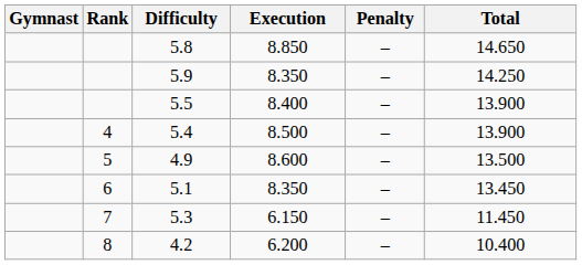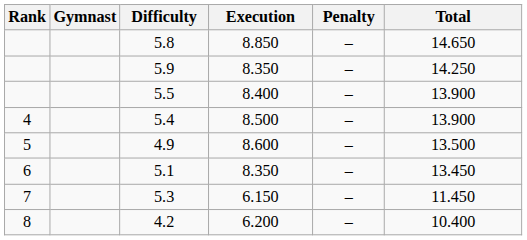 <table class="wikitable" style="text-align:center">
 <tr>
+<th>Rank</th>
 <th>Gymnast</th>
-<th>Rank</th>
 <th style="width:5em">Difficulty</th>
 <th style="width:6em">Execution</th>
 <th style="width:4em">Penalty</th>
 <th style="width:8em">Total</th>
 </tr>
 <tr>
+<td></td>
 <td align=left></td>
-<td></td>
 <td>5.8</td>
 <td>8.850</td>
 <td>–</td>
 <td>14.650</td>
 </tr>
 <tr>
+<td></td>
 <td align=left></td>
-<td></td>
 <td>5.9</td>
 <td>8.350</td>
 <td>–</td>
 <td>14.250</td>
 </tr>
 <tr>
+<td></td>
 <td align=left></td>
-<td></td>
 <td>5.5</td>
 <td>8.400</td>
 <td>–</td>
 <td>13.900</td>
 </tr>
 <tr>
+<td>4</td>
 <td align=left></td>
-<td>4</td>
 <td>5.4</td>
 <td>8.500</td>
 <td>–</td>
 <td>13.900</td>
 </tr>
 <tr>
+<td>5</td>
 <td align=left></td>
-<td>5</td>
 <td>4.9</td>
 <td>8.600</td>
 <td>–</td>
 <td>13.500</td>
 </tr>
 <tr>
+<td>6</td>
 <td align=left></td>
-<td>6</td>
 <td>5.1</td>
 <td>8.350</td>
 <td>–</td>
 <td>13.450</td>
 </tr>
 <tr>
+<td>7</td>
 <td align=left></td>
-<td>7</td>
 <td>5.3</td>
 <td>6.150</td>
 <td>–</td>
 <td>11.450</td>
 </tr>
 <tr>
+<td>8</td>
 <td align=left></td>
-<td>8</td>
 <td>4.2</td>
 <td>6.200</td>
 <td>–</td>
 <td>10.400</td>
 </tr>
 </table>
